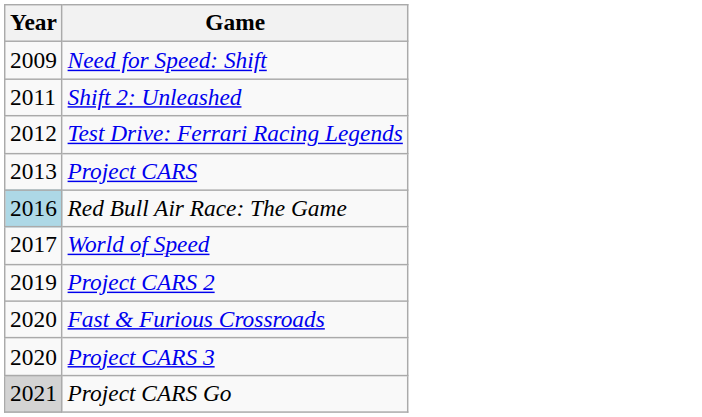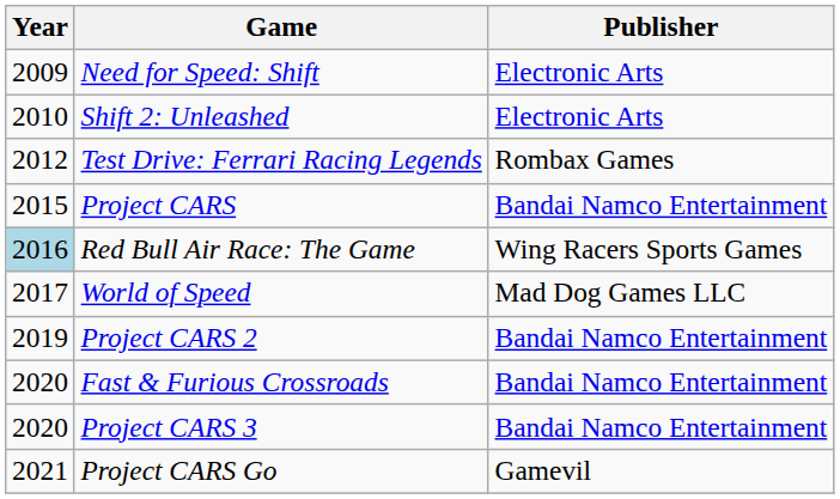 <table class="wikitable sortable">
 <tr>
 <th>Year</th>
 <th>Game</th>
+<th>Publisher</th>
 </tr>
 <tr>
 <td>2009</td>
 <td><em><a href='#'>Need for Speed: Shift</a></em></td>
+<td><a href='#'>Electronic Arts</a></td>
 </tr>
 <tr>
-<td>2011</td>
+<td>2010</td>
 <td><em><a href='#'>Shift 2: Unleashed</a></em></td>
+<td><a href='#'>Electronic Arts</a></td>
 </tr>
 <tr>
 <td>2012</td>
 <td><em><a href='#'>Test Drive: Ferrari Racing Legends</a></em></td>
+<td>Rombax Games</td>
 </tr>
 <tr>
-<td>2013</td>
+<td>2015</td>
 <td><em><a href='#'>Project CARS</a></em></td>
+<td><a href='#'>Bandai Namco Entertainment</a></td>
 </tr>
 <tr>
 <td style="background: lightblue;">2016</td>
 <td><em>Red Bull Air Race: The Game</em></td>
+<td>Wing Racers Sports Games</td>
 </tr>
 <tr>
 <td>2017</td>
 <td><em><a href='#'>World of Speed</a></em></td>
+<td>Mad Dog Games LLC</td>
 </tr>
 <tr>
 <td>2019</td>
 <td><em><a href='#'>Project CARS 2</a></em></td>
+<td><a href='#'>Bandai Namco Entertainment</a></td>
 </tr>
 <tr>
 <td>2020</td>
 <td><em><a href='#'>Fast & Furious Crossroads</a></em></td>
+<td><a href='#'>Bandai Namco Entertainment</a></td>
 </tr>
 <tr>
 <td>2020</td>
 <td><em><a href='#'>Project CARS 3</a></em></td>
+<td><a href='#'>Bandai Namco Entertainment</a></td>
 </tr>
 <tr>
-<td style="background: lightgrey;">2021</td>
+<td>2021</td>
 <td><em>Project CARS Go</em></td>
+<td>Gamevil</td>
 </tr>
 </table>
